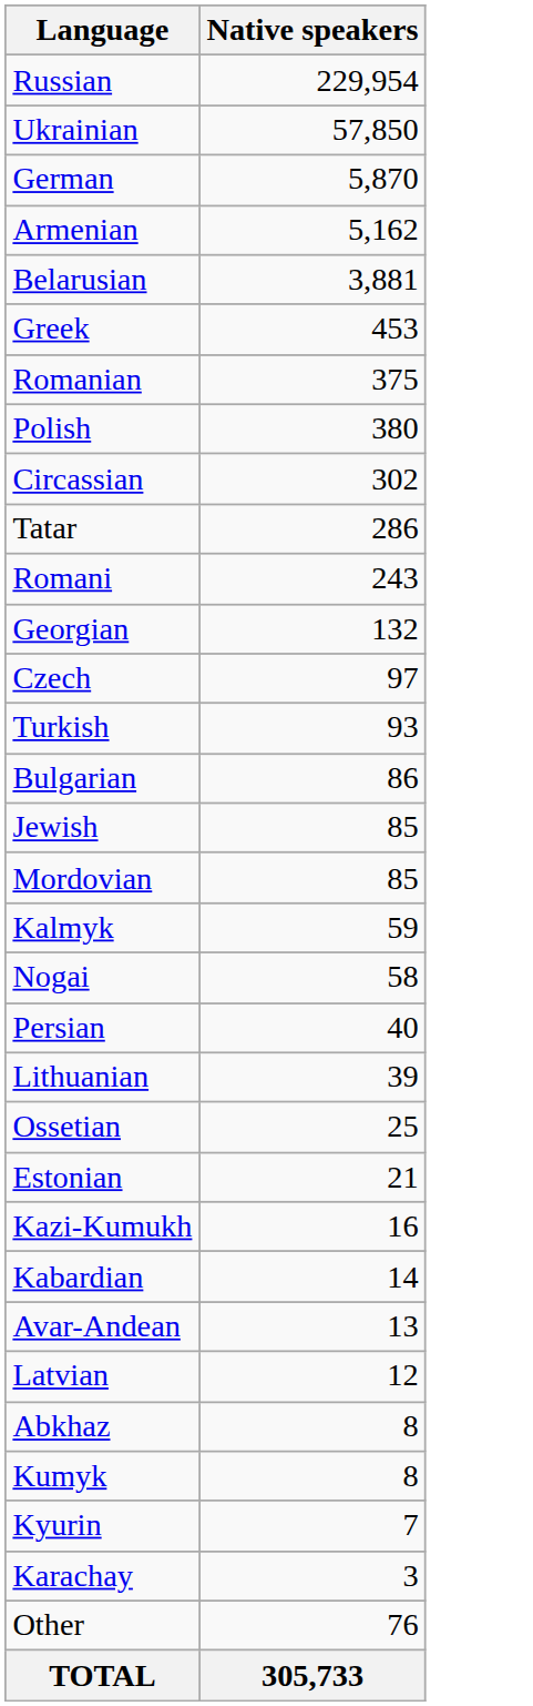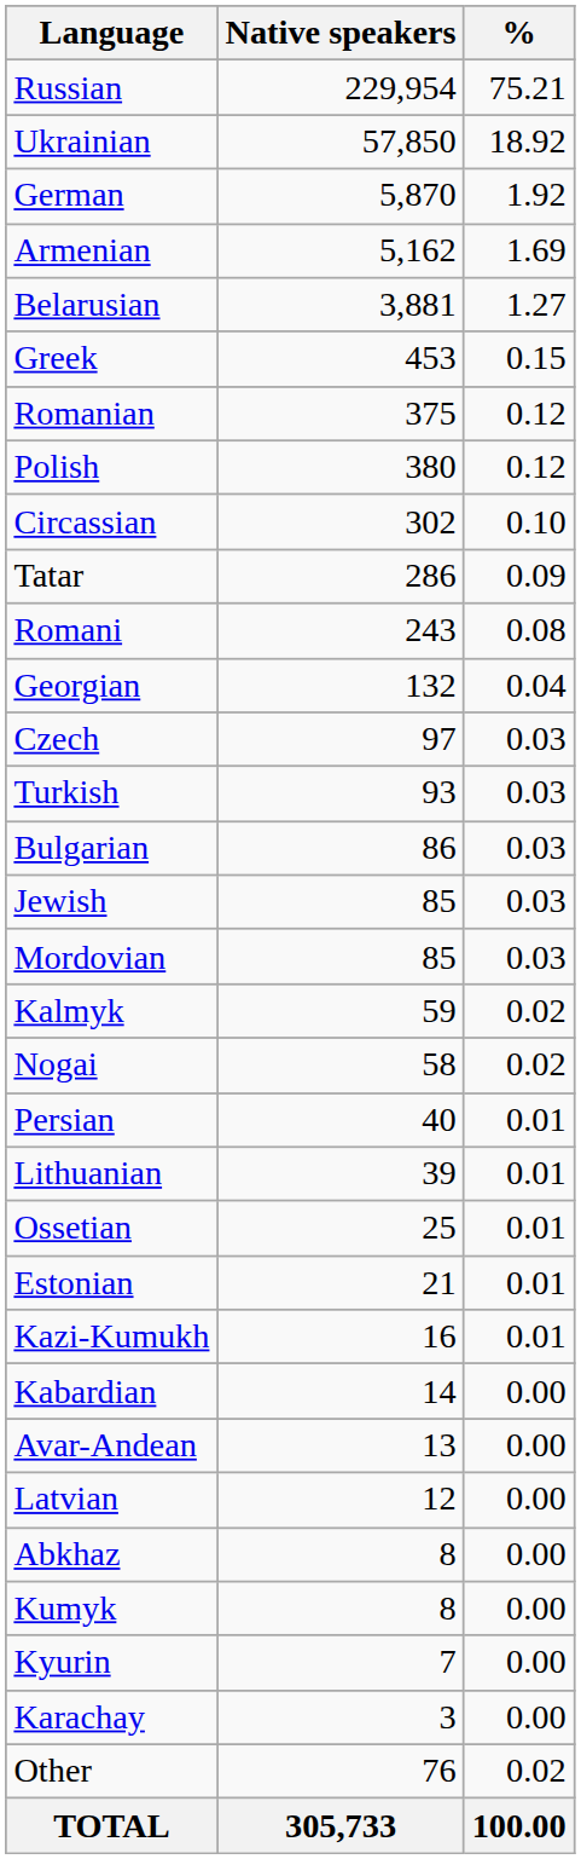 <table class="wikitable sortable">
 <tr>
 <th>Language</th>
 <th>Native speakers</th>
+<th>%</th>
 </tr>
 <tr>
 <td><a href='#'>Russian</a></td>
 <td align="right">229,954</td>
+<td align="right">75.21</td>
 </tr>
 <tr>
 <td><a href='#'>Ukrainian</a></td>
 <td align="right">57,850</td>
+<td align="right">18.92</td>
 </tr>
 <tr>
 <td><a href='#'>German</a></td>
 <td align="right">5,870</td>
+<td align="right">1.92</td>
 </tr>
 <tr>
 <td><a href='#'>Armenian</a></td>
 <td align="right">5,162</td>
+<td align="right">1.69</td>
 </tr>
 <tr>
 <td><a href='#'>Belarusian</a></td>
 <td align="right">3,881</td>
+<td align="right">1.27</td>
 </tr>
 <tr>
 <td><a href='#'>Greek</a></td>
 <td align="right">453</td>
+<td align="right">0.15</td>
 </tr>
 <tr>
 <td><a href='#'>Romanian</a></td>
 <td align="right">375</td>
+<td align="right">0.12</td>
 </tr>
 <tr>
 <td><a href='#'>Polish</a></td>
 <td align="right">380</td>
+<td align="right">0.12</td>
 </tr>
 <tr>
 <td><a href='#'>Circassian</a></td>
 <td align="right">302</td>
+<td align="right">0.10</td>
 </tr>
 <tr>
 <td>Tatar</td>
 <td align="right">286</td>
+<td align="right">0.09</td>
 </tr>
 <tr>
 <td><a href='#'>Romani</a></td>
 <td align="right">243</td>
+<td align="right">0.08</td>
 </tr>
 <tr>
 <td><a href='#'>Georgian</a></td>
 <td align="right">132</td>
+<td align="right">0.04</td>
 </tr>
 <tr>
 <td><a href='#'>Czech</a></td>
 <td align="right">97</td>
+<td align="right">0.03</td>
 </tr>
 <tr>
 <td><a href='#'>Turkish</a></td>
 <td align="right">93</td>
+<td align="right">0.03</td>
 </tr>
 <tr>
 <td><a href='#'>Bulgarian</a></td>
 <td align="right">86</td>
+<td align="right">0.03</td>
 </tr>
 <tr>
 <td><a href='#'>Jewish</a></td>
 <td align="right">85</td>
+<td align="right">0.03</td>
 </tr>
 <tr>
 <td><a href='#'>Mordovian</a></td>
 <td align="right">85</td>
+<td align="right">0.03</td>
 </tr>
 <tr>
 <td><a href='#'>Kalmyk</a></td>
 <td align="right">59</td>
+<td align="right">0.02</td>
 </tr>
 <tr>
 <td><a href='#'>Nogai</a></td>
 <td align="right">58</td>
+<td align="right">0.02</td>
 </tr>
 <tr>
 <td><a href='#'>Persian</a></td>
 <td align="right">40</td>
+<td align="right">0.01</td>
 </tr>
 <tr>
 <td><a href='#'>Lithuanian</a></td>
 <td align="right">39</td>
+<td align="right">0.01</td>
 </tr>
 <tr>
 <td><a href='#'>Ossetian</a></td>
 <td align="right">25</td>
+<td align="right">0.01</td>
 </tr>
 <tr>
 <td><a href='#'>Estonian</a></td>
 <td align="right">21</td>
+<td align="right">0.01</td>
 </tr>
 <tr>
 <td><a href='#'>Kazi-Kumukh</a></td>
 <td align="right">16</td>
+<td align="right">0.01</td>
 </tr>
 <tr>
 <td><a href='#'>Kabardian</a></td>
 <td align="right">14</td>
+<td align="right">0.00</td>
 </tr>
 <tr>
 <td><a href='#'>Avar-Andean</a></td>
 <td align="right">13</td>
+<td align="right">0.00</td>
 </tr>
 <tr>
 <td><a href='#'>Latvian</a></td>
 <td align="right">12</td>
+<td align="right">0.00</td>
 </tr>
 <tr>
 <td><a href='#'>Abkhaz</a></td>
 <td align="right">8</td>
+<td align="right">0.00</td>
 </tr>
 <tr>
 <td><a href='#'>Kumyk</a></td>
 <td align="right">8</td>
+<td align="right">0.00</td>
 </tr>
 <tr>
 <td><a href='#'>Kyurin</a></td>
 <td align="right">7</td>
+<td align="right">0.00</td>
 </tr>
 <tr>
 <td><a href='#'>Karachay</a></td>
 <td align="right">3</td>
+<td align="right">0.00</td>
 </tr>
 <tr>
 <td>Other</td>
 <td align="right">76</td>
+<td align="right">0.02</td>
 </tr>
 <tr>
 <th>TOTAL</th>
 <th>305,733</th>
+<th>100.00</th>
 </tr>
 </table>
